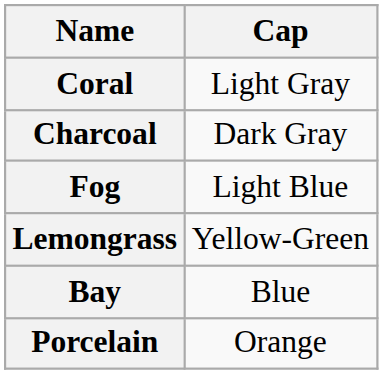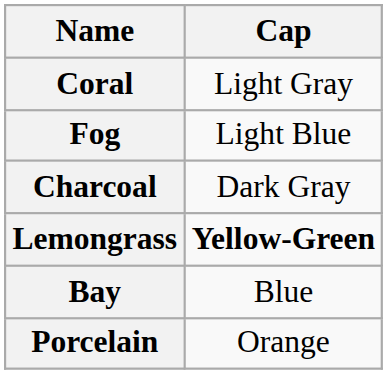 <table class="wikitable floatright" style="font-size:90%;text-align:center;">
 <tr>
 <th>Name</th>
 <th>Cap</th>
 </tr>
 <tr>
 <th>Coral</th>
 <td> Light Gray</td>
 </tr>
 <tr>
+<th>Fog</th>
+<td> Light Blue</td>
+</tr>
+<tr>
 <th>Charcoal</th>
 <td> Dark Gray</td>
 </tr>
 <tr>
-<th>Fog</th>
-<td> Light Blue</td>
-</tr>
-<tr>
 <th>Lemongrass</th>
-<td> Yellow-Green</td>
+<td><strong> Yellow-Green</strong></td>
 </tr>
 <tr>
 <th>Bay</th>
 <td> Blue</td>
 </tr>
 <tr>
 <th>Porcelain</th>
 <td> Orange</td>
 </tr>
 </table>
